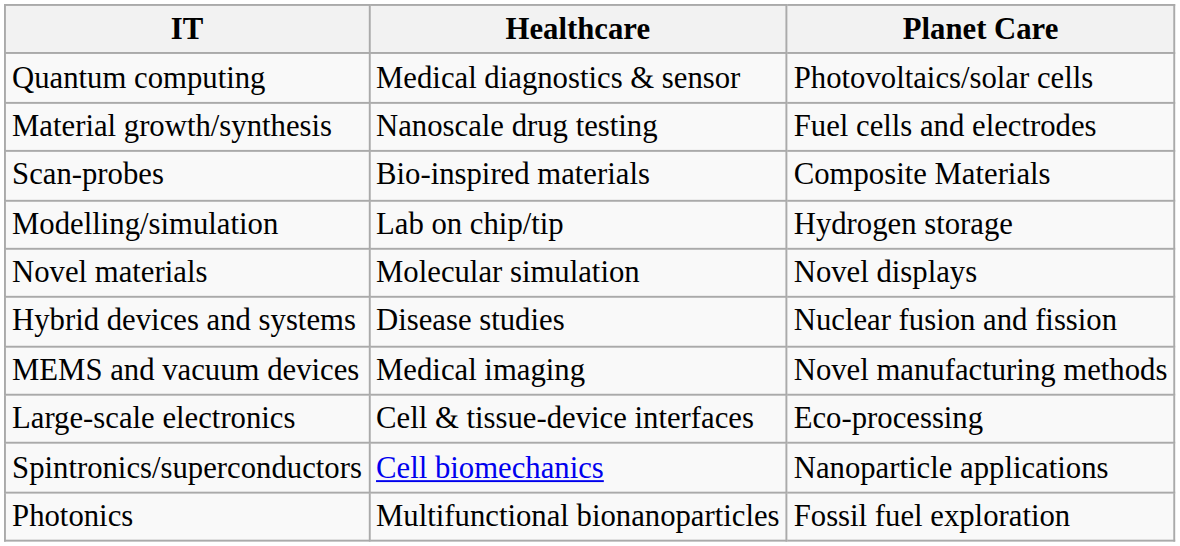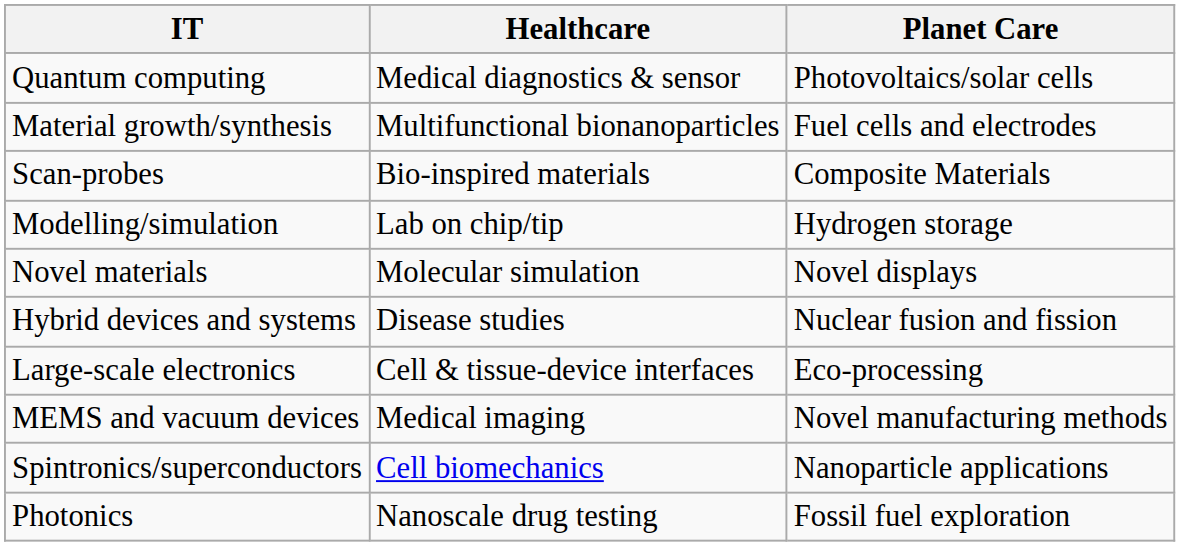 <table class="wikitable" border="1">
 <tr>
 <th>IT</th>
 <th>Healthcare</th>
 <th>Planet Care</th>
 </tr>
 <tr>
 <td>Quantum computing</td>
 <td>Medical diagnostics & sensor</td>
 <td>Photovoltaics/solar cells</td>
 </tr>
 <tr>
 <td>Material growth/synthesis</td>
-<td>Nanoscale drug testing</td>
+<td>Multifunctional bionanoparticles</td>
 <td>Fuel cells and electrodes</td>
 </tr>
 <tr>
 <td>Scan-probes</td>
 <td>Bio-inspired materials</td>
 <td>Composite Materials</td>
 </tr>
 <tr>
 <td>Modelling/simulation</td>
 <td>Lab on chip/tip</td>
 <td>Hydrogen storage</td>
 </tr>
 <tr>
 <td>Novel materials</td>
 <td>Molecular simulation</td>
 <td>Novel displays</td>
 </tr>
 <tr>
 <td>Hybrid devices and systems</td>
 <td>Disease studies</td>
 <td>Nuclear fusion and fission</td>
 </tr>
 <tr>
+<td>Large-scale electronics</td>
+<td>Cell & tissue-device interfaces</td>
+<td>Eco-processing</td>
+</tr>
+<tr>
 <td>MEMS and vacuum devices</td>
 <td>Medical imaging</td>
 <td>Novel manufacturing methods</td>
-</tr>
-<tr>
-<td>Large-scale electronics</td>
-<td>Cell & tissue-device interfaces</td>
-<td>Eco-processing</td>
 </tr>
 <tr>
 <td>Spintronics/superconductors</td>
 <td><a href='#'>Cell biomechanics</a></td>
 <td>Nanoparticle applications</td>
 </tr>
 <tr>
 <td>Photonics</td>
-<td>Multifunctional bionanoparticles</td>
+<td>Nanoscale drug testing</td>
 <td>Fossil fuel exploration</td>
 </tr>
 </table>
